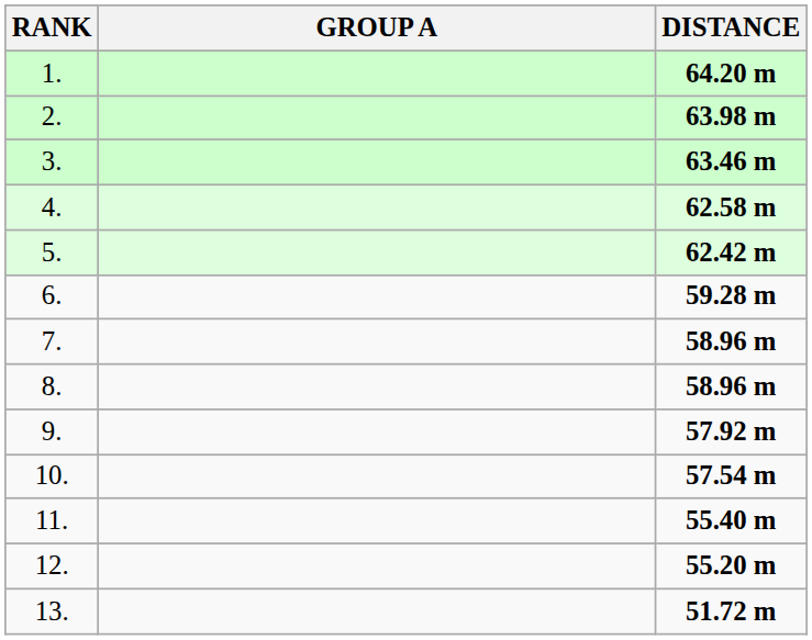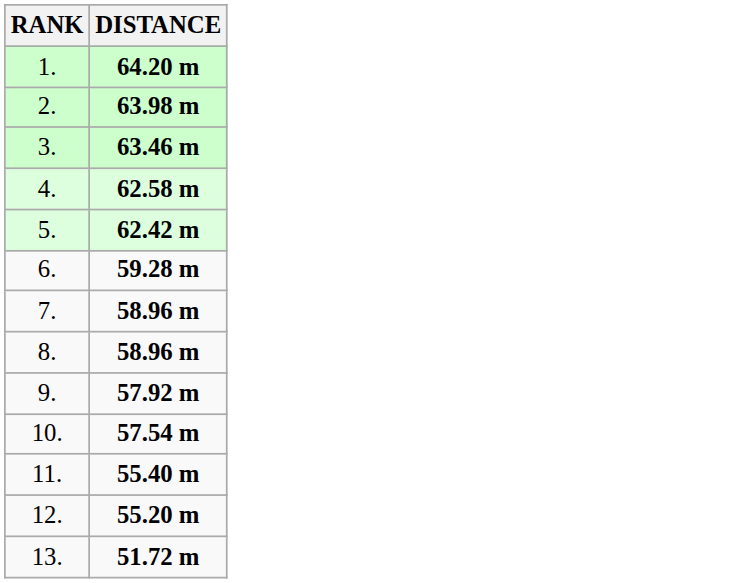 <table class="wikitable" style="border-collapse: collapse; font-size: 90%;">
 <tr>
 <th>RANK</th>
-<th style="width: 20em">GROUP A</th>
 <th style="width: 5em">DISTANCE</th>
 </tr>
 <tr style="background:#ccffcc;">
 <td align="center">1.</td>
-<td></td>
 <td align="center"><strong>64.20 m</strong></td>
 </tr>
 <tr style="background:#ccffcc;">
 <td align="center">2.</td>
-<td></td>
 <td align="center"><strong>63.98 m</strong></td>
 </tr>
 <tr style="background:#ccffcc;">
 <td align="center">3.</td>
-<td></td>
 <td align="center"><strong>63.46 m</strong></td>
 </tr>
 <tr style="background:#ddffdd;">
 <td align="center">4.</td>
-<td></td>
 <td align="center"><strong>62.58 m</strong></td>
 </tr>
 <tr style="background:#ddffdd;">
 <td align="center">5.</td>
-<td></td>
 <td align="center"><strong>62.42 m</strong></td>
 </tr>
 <tr>
 <td align="center">6.</td>
-<td></td>
 <td align="center"><strong>59.28 m</strong></td>
 </tr>
 <tr>
 <td align="center">7.</td>
-<td></td>
 <td align="center"><strong>58.96 m</strong></td>
 </tr>
 <tr>
 <td align="center">8.</td>
-<td></td>
 <td align="center"><strong>58.96 m</strong></td>
 </tr>
 <tr>
 <td align="center">9.</td>
-<td></td>
 <td align="center"><strong>57.92 m</strong></td>
 </tr>
 <tr>
 <td align="center">10.</td>
-<td></td>
 <td align="center"><strong>57.54 m</strong></td>
 </tr>
 <tr>
 <td align="center">11.</td>
-<td></td>
 <td align="center"><strong>55.40 m</strong></td>
 </tr>
 <tr>
 <td align="center">12.</td>
-<td></td>
 <td align="center"><strong>55.20 m</strong></td>
 </tr>
 <tr>
 <td align="center">13.</td>
-<td></td>
 <td align="center"><strong>51.72 m</strong></td>
 </tr>
 </table>
